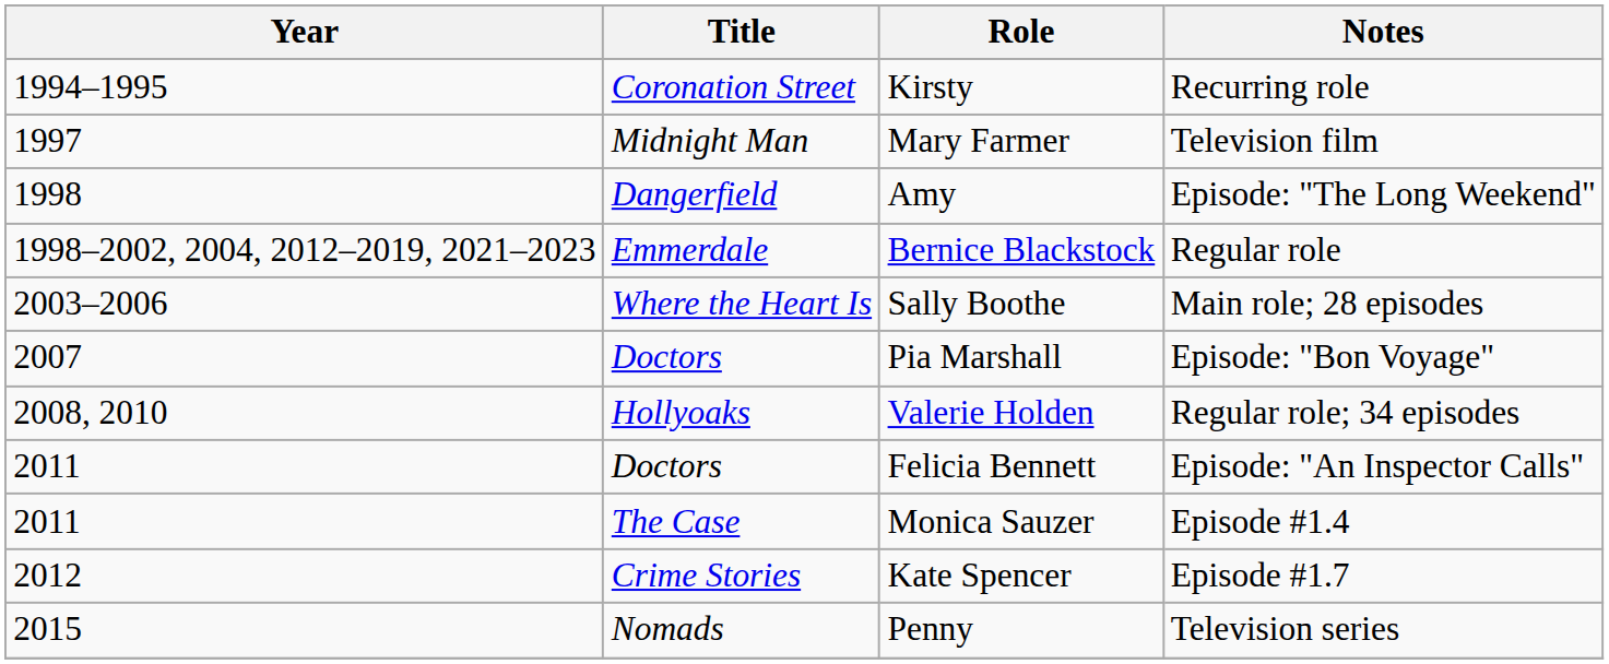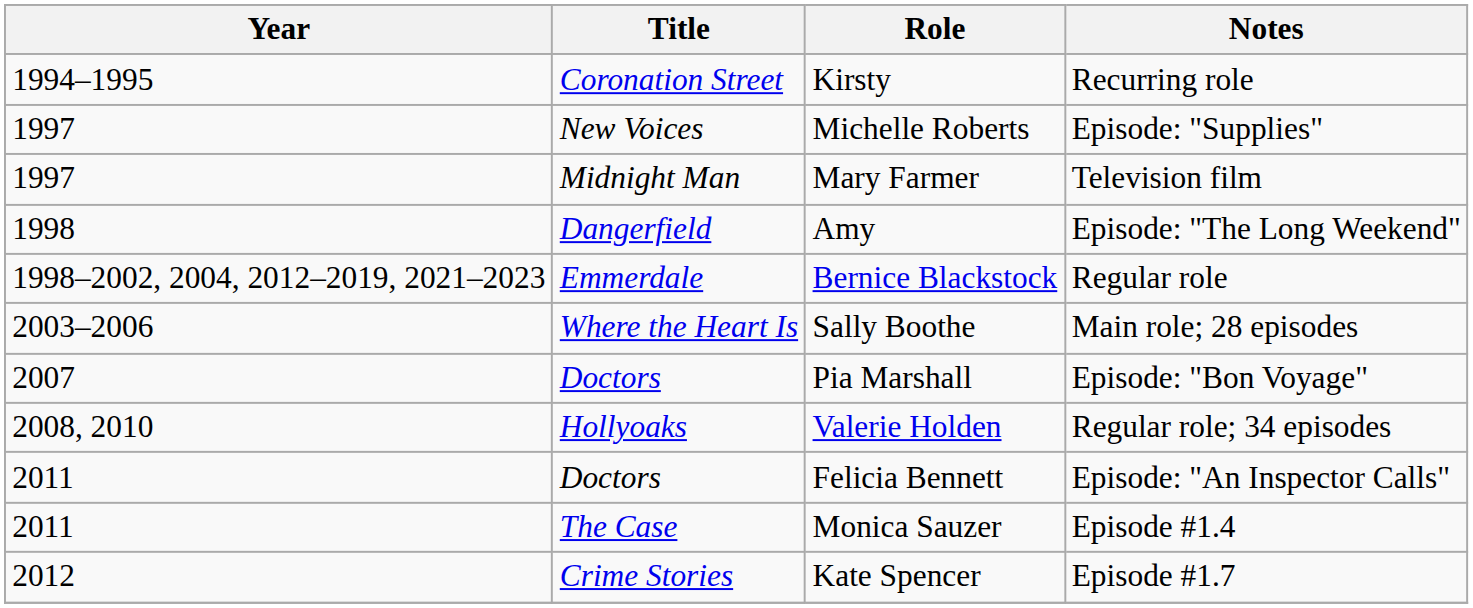 <table class="wikitable unsortable">
 <tr>
 <th>Year</th>
 <th>Title</th>
 <th>Role</th>
 <th>Notes</th>
 </tr>
 <tr>
 <td>1994–1995</td>
 <td><em><a href='#'>Coronation Street</a></em></td>
 <td>Kirsty</td>
 <td>Recurring role</td>
+</tr>
+<tr>
+<td>1997</td>
+<td><em>New Voices</em></td>
+<td>Michelle Roberts</td>
+<td>Episode: "Supplies"</td>
 </tr>
 <tr>
 <td>1997</td>
 <td><em>Midnight Man</em></td>
 <td>Mary Farmer</td>
 <td>Television film</td>
 </tr>
 <tr>
 <td>1998</td>
 <td><em><a href='#'>Dangerfield</a></em></td>
 <td>Amy</td>
 <td>Episode: "The Long Weekend"</td>
 </tr>
 <tr>
 <td>1998–2002, 2004, 2012–2019, 2021–2023</td>
 <td><em><a href='#'>Emmerdale</a></em></td>
 <td><a href='#'>Bernice Blackstock</a></td>
 <td>Regular role</td>
 </tr>
 <tr>
 <td>2003–2006</td>
 <td><em><a href='#'>Where the Heart Is</a></em></td>
 <td>Sally Boothe</td>
 <td>Main role; 28 episodes</td>
 </tr>
 <tr>
 <td>2007</td>
 <td><em><a href='#'>Doctors</a></em></td>
 <td>Pia Marshall</td>
 <td>Episode: "Bon Voyage"</td>
 </tr>
 <tr>
 <td>2008, 2010</td>
 <td><em><a href='#'>Hollyoaks</a></em></td>
 <td><a href='#'>Valerie Holden</a></td>
 <td>Regular role; 34 episodes</td>
 </tr>
 <tr>
 <td>2011</td>
 <td><em>Doctors</em></td>
 <td>Felicia Bennett</td>
 <td>Episode: "An Inspector Calls"</td>
 </tr>
 <tr>
 <td>2011</td>
 <td><em><a href='#'>The Case</a></em></td>
 <td>Monica Sauzer</td>
 <td>Episode #1.4</td>
 </tr>
 <tr>
 <td>2012</td>
 <td><em><a href='#'>Crime Stories</a></em></td>
 <td>Kate Spencer</td>
 <td>Episode #1.7</td>
 </tr>
 <tr>
-<td>2015</td>
-<td><em>Nomads</em></td>
-<td>Penny</td>
-<td>Television series</td>
-</tr>
-<tr>
 </tr>
 </table>
